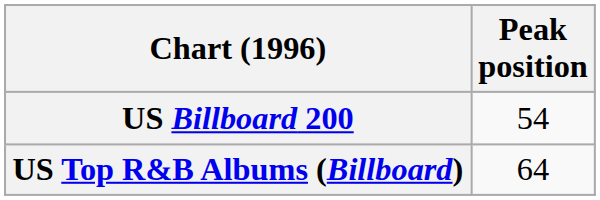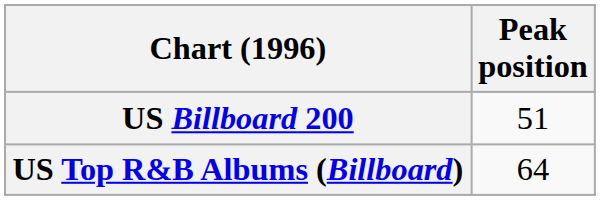 <table class="wikitable sortable plainrowheaders" style="text-align:center">
 <tr>
 <th scope="col">Chart (1996)</th>
 <th scope="col">Peak<br> position</th>
 </tr>
 <tr>
 <th scope="row">US <a href='#'><em>Billboard</em> 200</a></th>
-<td>54</td>
+<td>51</td>
 </tr>
 <tr>
 <th scope="row">US <a href='#'>Top R&B Albums</a> (<em><a href='#'>Billboard</a></em>)</th>
 <td>64</td>
 </tr>
 </table>
